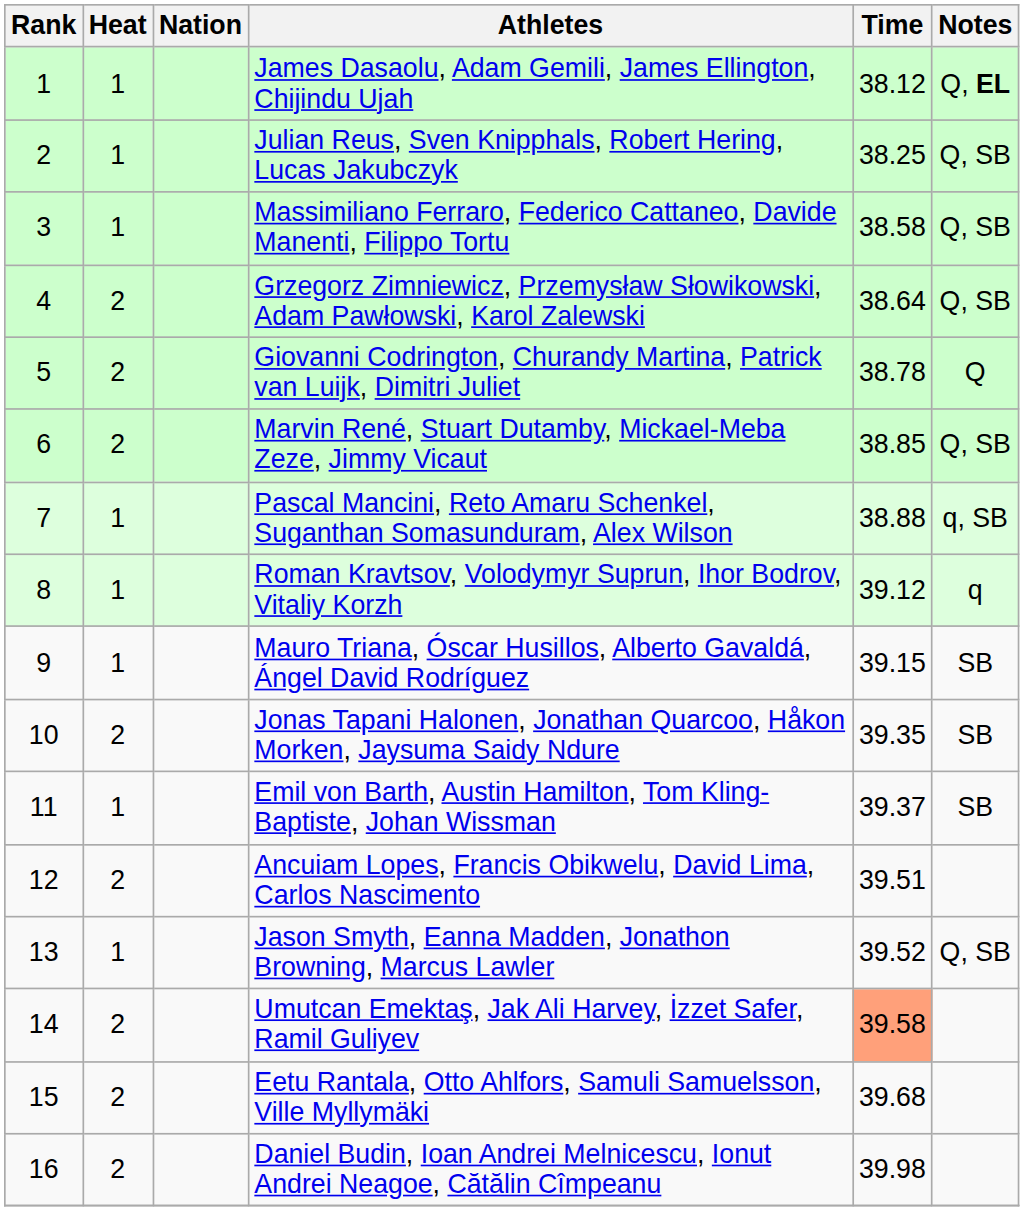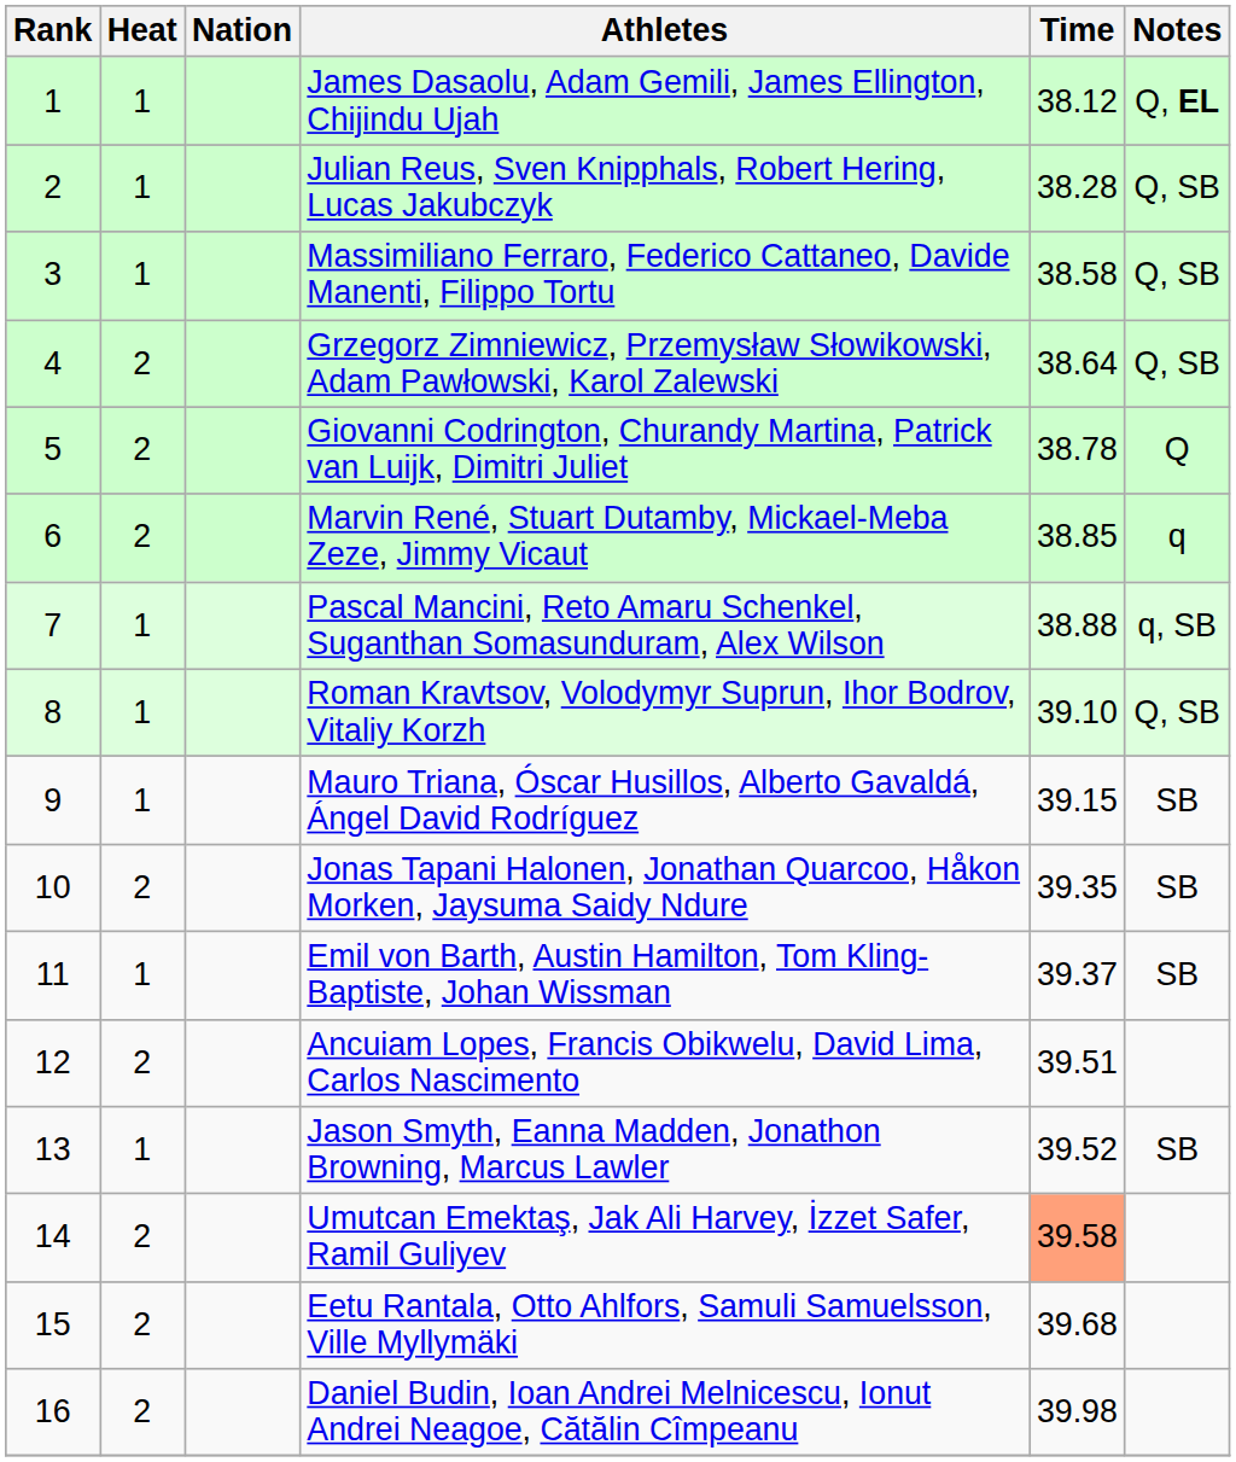 <table class="wikitable sortable" style="text-align:center">
 <tr>
 <th>Rank</th>
 <th>Heat</th>
 <th>Nation</th>
 <th>Athletes</th>
 <th>Time</th>
 <th>Notes</th>
 </tr>
 <tr bgcolor=ccffcc>
 <td>1</td>
 <td>1</td>
 <td align=left></td>
 <td align=left><a href='#'>James Dasaolu</a>, <a href='#'>Adam Gemili</a>, <a href='#'>James Ellington</a>, <a href='#'>Chijindu Ujah</a></td>
 <td>38.12</td>
 <td>Q, <strong>EL</strong></td>
 </tr>
 <tr bgcolor=ccffcc>
 <td>2</td>
 <td>1</td>
 <td align=left></td>
 <td align=left><a href='#'>Julian Reus</a>, <a href='#'>Sven Knipphals</a>, <a href='#'>Robert Hering</a>, <a href='#'>Lucas Jakubczyk</a></td>
-<td>38.25</td>
+<td>38.28</td>
 <td>Q, SB</td>
 </tr>
 <tr bgcolor=ccffcc>
 <td>3</td>
 <td>1</td>
 <td align=left></td>
 <td align=left><a href='#'>Massimiliano Ferraro</a>, <a href='#'>Federico Cattaneo</a>, <a href='#'>Davide Manenti</a>, <a href='#'>Filippo Tortu</a></td>
 <td>38.58</td>
 <td>Q, SB</td>
 </tr>
 <tr bgcolor=ccffcc>
 <td>4</td>
 <td>2</td>
 <td align=left></td>
 <td align=left><a href='#'>Grzegorz Zimniewicz</a>, <a href='#'>Przemysław Słowikowski</a>, <a href='#'>Adam Pawłowski</a>, <a href='#'>Karol Zalewski</a></td>
 <td>38.64</td>
 <td>Q, SB</td>
 </tr>
 <tr bgcolor=ccffcc>
 <td>5</td>
 <td>2</td>
 <td align=left></td>
 <td align=left><a href='#'>Giovanni Codrington</a>, <a href='#'>Churandy Martina</a>, <a href='#'>Patrick van Luijk</a>, <a href='#'>Dimitri Juliet</a></td>
 <td>38.78</td>
 <td>Q</td>
 </tr>
 <tr bgcolor=ccffcc>
 <td>6</td>
 <td>2</td>
 <td align=left></td>
 <td align=left><a href='#'>Marvin René</a>, <a href='#'>Stuart Dutamby</a>, <a href='#'>Mickael-Meba Zeze</a>, <a href='#'>Jimmy Vicaut</a></td>
 <td>38.85</td>
-<td>Q, SB</td>
+<td>q</td>
 </tr>
 <tr bgcolor=ddffdd>
 <td>7</td>
 <td>1</td>
 <td align=left></td>
 <td align=left><a href='#'>Pascal Mancini</a>, <a href='#'>Reto Amaru Schenkel</a>, <a href='#'>Suganthan Somasunduram</a>, <a href='#'>Alex Wilson</a></td>
 <td>38.88</td>
 <td>q, SB</td>
 </tr>
 <tr bgcolor=ddffdd>
 <td>8</td>
 <td>1</td>
 <td align=left></td>
 <td align=left><a href='#'>Roman Kravtsov</a>, <a href='#'>Volodymyr Suprun</a>, <a href='#'>Ihor Bodrov</a>, <a href='#'>Vitaliy Korzh</a></td>
-<td>39.12</td>
-<td>q</td>
+<td>39.10</td>
+<td>Q, SB</td>
 </tr>
 <tr>
 <td>9</td>
 <td>1</td>
 <td align=left></td>
 <td align=left><a href='#'>Mauro Triana</a>, <a href='#'>Óscar Husillos</a>, <a href='#'>Alberto Gavaldá</a>, <a href='#'>Ángel David Rodríguez</a></td>
 <td>39.15</td>
 <td>SB</td>
 </tr>
 <tr>
 <td>10</td>
 <td>2</td>
 <td align=left></td>
 <td align=left><a href='#'>Jonas Tapani Halonen</a>, <a href='#'>Jonathan Quarcoo</a>, <a href='#'>Håkon Morken</a>, <a href='#'>Jaysuma Saidy Ndure</a></td>
 <td>39.35</td>
 <td>SB</td>
 </tr>
 <tr>
 <td>11</td>
 <td>1</td>
 <td align=left></td>
 <td align=left><a href='#'>Emil von Barth</a>, <a href='#'>Austin Hamilton</a>, <a href='#'>Tom Kling-Baptiste</a>, <a href='#'>Johan Wissman</a></td>
 <td>39.37</td>
 <td>SB</td>
 </tr>
 <tr>
 <td>12</td>
 <td>2</td>
 <td align=left></td>
 <td align=left><a href='#'>Ancuiam Lopes</a>, <a href='#'>Francis Obikwelu</a>, <a href='#'>David Lima</a>, <a href='#'>Carlos Nascimento</a></td>
 <td>39.51</td>
 <td></td>
 </tr>
 <tr>
 <td>13</td>
 <td>1</td>
 <td align=left></td>
 <td align=left><a href='#'>Jason Smyth</a>, <a href='#'>Eanna Madden</a>, <a href='#'>Jonathon Browning</a>, <a href='#'>Marcus Lawler</a></td>
 <td>39.52</td>
-<td>Q, SB</td>
+<td>SB</td>
 </tr>
 <tr>
 <td>14</td>
 <td>2</td>
 <td align=left></td>
 <td align=left><a href='#'>Umutcan Emektaş</a>, <a href='#'>Jak Ali Harvey</a>, <a href='#'>İzzet Safer</a>, <a href='#'>Ramil Guliyev</a></td>
 <td style="background: lightsalmon;">39.58</td>
 <td></td>
 </tr>
 <tr>
 <td>15</td>
 <td>2</td>
 <td align=left></td>
 <td align=left><a href='#'>Eetu Rantala</a>, <a href='#'>Otto Ahlfors</a>, <a href='#'>Samuli Samuelsson</a>, <a href='#'>Ville Myllymäki</a></td>
 <td>39.68</td>
 <td></td>
 </tr>
 <tr>
 <td>16</td>
 <td>2</td>
 <td align=left></td>
 <td align=left><a href='#'>Daniel Budin</a>, <a href='#'>Ioan Andrei Melnicescu</a>, <a href='#'>Ionut Andrei Neagoe</a>, <a href='#'>Cătălin Cîmpeanu</a></td>
 <td>39.98</td>
 <td></td>
 </tr>
 <tr>
 </tr>
 </table>
